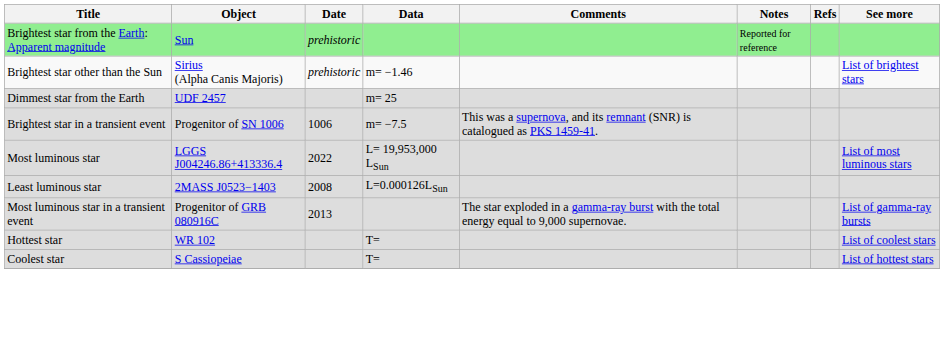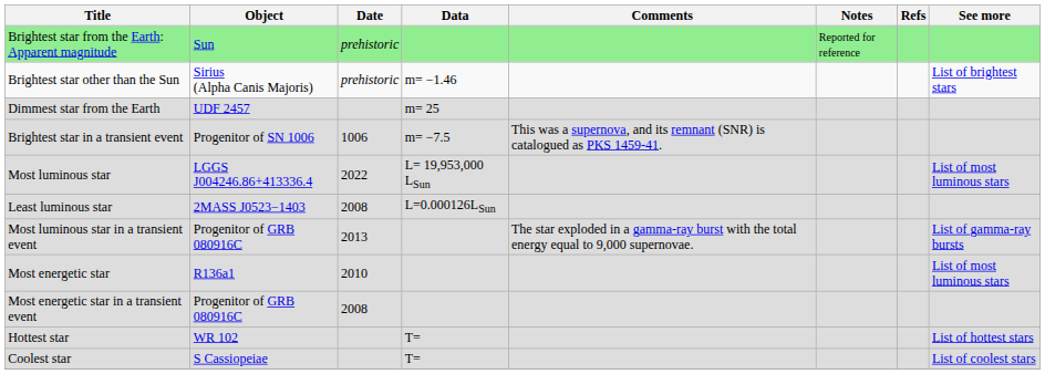 <table class="wikitable" border="1">
 <tr>
 <th>Title</th>
 <th>Object</th>
 <th>Date</th>
 <th>Data</th>
 <th>Comments</th>
 <th>Notes</th>
 <th>Refs</th>
 <th>See more</th>
 </tr>
 <tr style="background:lightgreen;">
 <td>Brightest star from the <a href='#'>Earth</a>: <a href='#'>Apparent magnitude</a></td>
 <td><a href='#'>Sun</a></td>
 <td><em>prehistoric</em></td>
 <td></td>
 <td></td>
 <td><small> Reported for reference </small> <br></td>
 <td></td>
 <td></td>
 </tr>
 <tr>
 <td>Brightest star other than the Sun</td>
 <td><a href='#'>Sirius</a> <br> (Alpha Canis Majoris)</td>
 <td><em>prehistoric</em></td>
 <td>m= −1.46</td>
 <td></td>
 <td></td>
 <td></td>
 <td><a href='#'>List of brightest stars</a></td>
 </tr>
 <tr bgcolor="#dddddd">
 <td>Dimmest star from the Earth</td>
 <td><a href='#'>UDF 2457</a></td>
 <td></td>
 <td>m= 25</td>
 <td></td>
 <td></td>
 <td></td>
 <td></td>
 </tr>
 <tr bgcolor=#dddddd>
 <td>Brightest star in a transient event</td>
 <td>Progenitor of <a href='#'>SN 1006</a></td>
 <td>1006</td>
 <td>m= −7.5</td>
 <td>This was a <a href='#'>supernova</a>, and its <a href='#'>remnant</a> (SNR) is catalogued as <a href='#'>PKS 1459-41</a>.</td>
 <td></td>
 <td></td>
 <td></td>
 </tr>
 <tr bgcolor=#dddddd>
 <td>Most luminous star</td>
 <td><a href='#'>LGGS J004246.86+413336.4</a></td>
 <td>2022</td>
 <td>L= 19,953,000 L<sub>Sun</sub></td>
 <td></td>
 <td></td>
 <td></td>
 <td><a href='#'>List of most luminous stars</a></td>
 </tr>
 <tr bgcolor="#dddddd">
 <td>Least luminous star</td>
 <td><a href='#'>2MASS J0523−1403</a></td>
 <td>2008</td>
 <td>L=0.000126L<sub>Sun</sub></td>
 <td></td>
 <td></td>
 <td></td>
 <td></td>
 </tr>
 <tr bgcolor=#dddddd>
 <td>Most luminous star in a transient event</td>
 <td>Progenitor of <a href='#'>GRB 080916C</a></td>
 <td>2013</td>
 <td></td>
 <td>The star exploded in a <a href='#'>gamma-ray burst</a> with the total energy equal to 9,000 supernovae.</td>
 <td></td>
 <td></td>
 <td><a href='#'>List of gamma-ray bursts</a></td>
 </tr>
+<tr bgcolor=#dddddd>
+<td>Most energetic star</td>
+<td><a href='#'>R136a1</a></td>
+<td>2010</td>
+<td></td>
+<td></td>
+<td></td>
+<td></td>
+<td><a href='#'>List of most luminous stars</a></td>
+</tr>
+<tr bgcolor=#dddddd>
+<td>Most energetic star in a transient event</td>
+<td>Progenitor of <a href='#'>GRB 080916C</a></td>
+<td>2008</td>
+<td></td>
+<td></td>
+<td></td>
+<td></td>
+<td></td>
+</tr>
 <tr bgcolor="#dddddd">
 <td>Hottest star</td>
 <td><a href='#'>WR 102</a></td>
 <td></td>
 <td>T= </td>
 <td></td>
 <td></td>
 <td></td>
-<td><a href='#'>List of coolest stars</a></td>
+<td><a href='#'>List of hottest stars</a></td>
 </tr>
 <tr bgcolor="#dddddd">
 <td>Coolest star</td>
 <td><a href='#'>S Cassiopeiae</a></td>
 <td></td>
 <td>T= </td>
 <td></td>
 <td></td>
 <td></td>
-<td><a href='#'>List of hottest stars</a></td>
+<td><a href='#'>List of coolest stars</a></td>
 </tr>
 <tr>
 </tr>
 </table>
